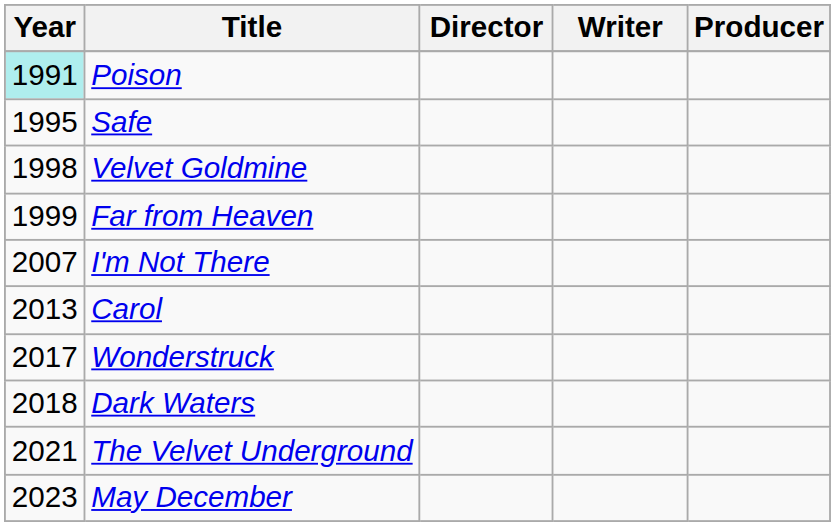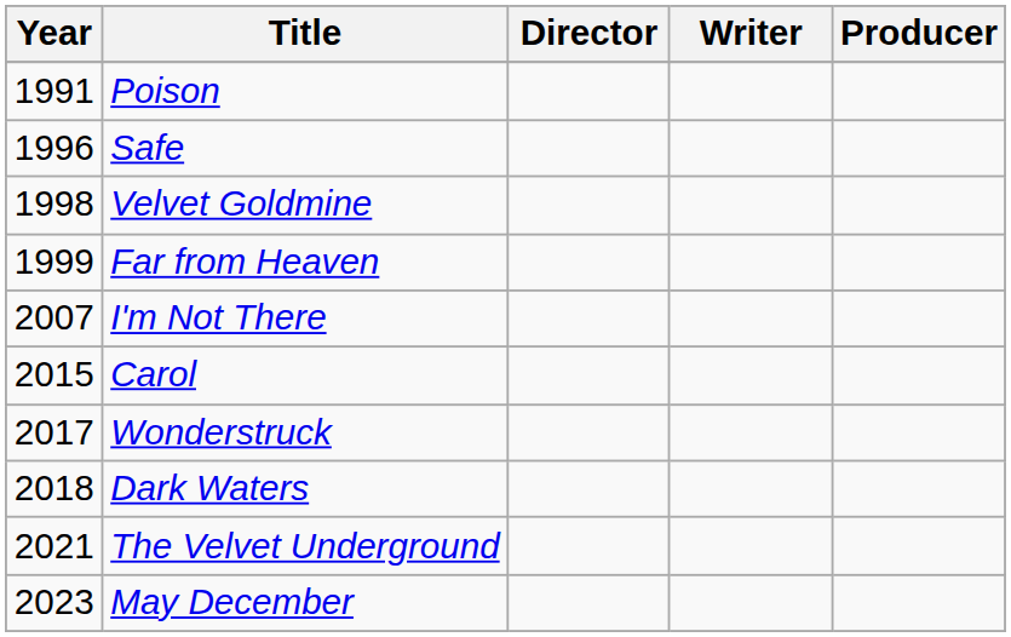 <table class="wikitable">
 <tr>
 <th>Year</th>
 <th>Title</th>
 <th width=65>Director</th>
 <th width=65>Writer</th>
 <th width=65>Producer</th>
 </tr>
 <tr>
 </tr>
 <tr>
-<td style="background: paleturquoise;">1991</td>
+<td>1991</td>
 <td><em><a href='#'>Poison</a></em></td>
 <td></td>
 <td></td>
 <td></td>
 </tr>
 <tr>
-<td>1995</td>
+<td>1996</td>
 <td><em><a href='#'>Safe</a></em></td>
 <td></td>
 <td></td>
 <td></td>
 </tr>
 <tr>
 <td>1998</td>
 <td><em><a href='#'>Velvet Goldmine</a></em></td>
 <td></td>
 <td></td>
 <td></td>
 </tr>
 <tr>
 <td>1999</td>
 <td><em><a href='#'>Far from Heaven</a></em></td>
 <td></td>
 <td></td>
 <td></td>
 </tr>
 <tr>
 <td>2007</td>
 <td><em><a href='#'>I'm Not There</a></em></td>
 <td></td>
 <td></td>
 <td></td>
 </tr>
 <tr>
-<td>2013</td>
+<td>2015</td>
 <td><em><a href='#'>Carol</a></em></td>
 <td></td>
 <td></td>
 <td></td>
 </tr>
 <tr>
 <td>2017</td>
 <td><em><a href='#'>Wonderstruck</a></em></td>
 <td></td>
 <td></td>
 <td></td>
 </tr>
 <tr>
 <td>2018</td>
 <td><em><a href='#'>Dark Waters</a></em></td>
 <td></td>
 <td></td>
 <td></td>
 </tr>
 <tr>
 <td>2021</td>
 <td><em><a href='#'>The Velvet Underground</a></em></td>
 <td></td>
 <td></td>
 <td></td>
 </tr>
 <tr>
 <td>2023</td>
 <td><em><a href='#'>May December</a></em></td>
 <td></td>
 <td></td>
 <td></td>
 </tr>
 </table>
